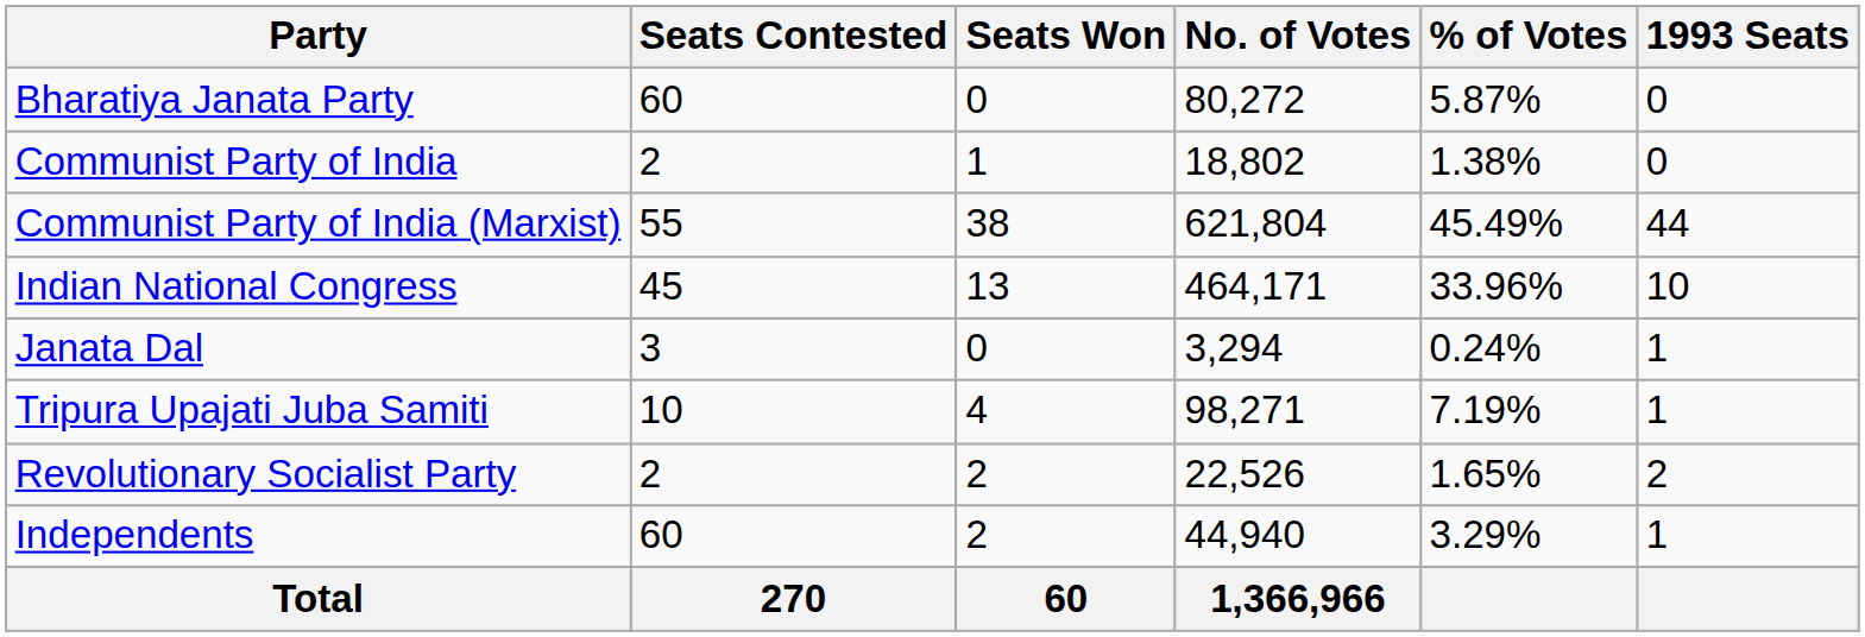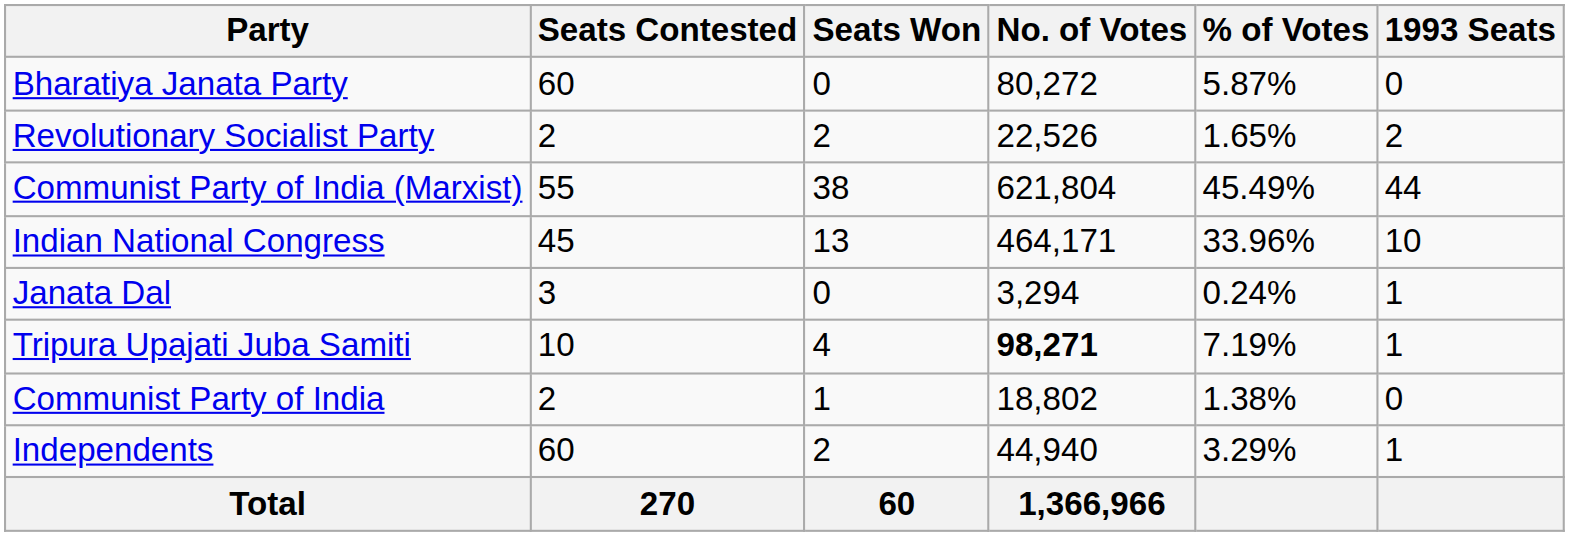 <table class="wikitable sortable">
 <tr>
 <th>Party</th>
 <th>Seats Contested</th>
 <th>Seats Won</th>
 <th>No. of Votes</th>
 <th>% of Votes</th>
 <th>1993 Seats</th>
 </tr>
 <tr>
 <td><a href='#'>Bharatiya Janata Party</a></td>
 <td>60</td>
 <td>0</td>
 <td>80,272</td>
 <td>5.87%</td>
 <td>0</td>
 </tr>
 <tr>
-<td><a href='#'>Communist Party of India</a></td>
+<td><a href='#'>Revolutionary Socialist Party</a></td>
 <td>2</td>
-<td>1</td>
-<td>18,802</td>
-<td>1.38%</td>
-<td>0</td>
+<td>2</td>
+<td>22,526</td>
+<td>1.65%</td>
+<td>2</td>
 </tr>
 <tr>
 <td><a href='#'>Communist Party of India (Marxist)</a></td>
 <td>55</td>
 <td>38</td>
 <td>621,804</td>
 <td>45.49%</td>
 <td>44</td>
 </tr>
 <tr>
 <td><a href='#'>Indian National Congress</a></td>
 <td>45</td>
 <td>13</td>
 <td>464,171</td>
 <td>33.96%</td>
 <td>10</td>
 </tr>
 <tr>
 <td><a href='#'>Janata Dal</a></td>
 <td>3</td>
 <td>0</td>
 <td>3,294</td>
 <td>0.24%</td>
 <td>1</td>
 </tr>
 <tr>
 <td><a href='#'>Tripura Upajati Juba Samiti</a></td>
 <td>10</td>
 <td>4</td>
-<td>98,271</td>
+<td><strong>98,271</strong></td>
 <td>7.19%</td>
 <td>1</td>
 </tr>
 <tr>
-<td><a href='#'>Revolutionary Socialist Party</a></td>
+<td><a href='#'>Communist Party of India</a></td>
 <td>2</td>
-<td>2</td>
-<td>22,526</td>
-<td>1.65%</td>
-<td>2</td>
+<td>1</td>
+<td>18,802</td>
+<td>1.38%</td>
+<td>0</td>
 </tr>
 <tr>
 <td><a href='#'>Independents</a></td>
 <td>60</td>
 <td>2</td>
 <td>44,940</td>
 <td>3.29%</td>
 <td>1</td>
 </tr>
 <tr>
 <th>Total</th>
 <th>270</th>
 <th>60</th>
 <th>1,366,966</th>
 <th></th>
 <th></th>
 </tr>
 </table>
